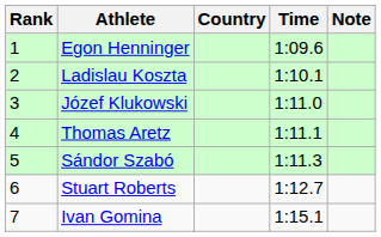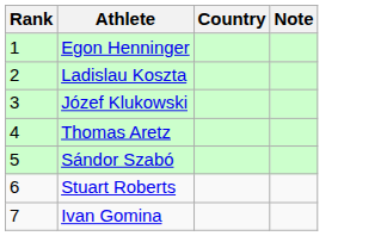 <table class="wikitable sortable">
 <tr>
 <th>Rank</th>
 <th>Athlete</th>
 <th>Country</th>
-<th>Time</th>
 <th>Note</th>
 </tr>
 <tr bgcolor=#CCFFCC>
 <td>1</td>
 <td><a href='#'>Egon Henninger</a></td>
 <td></td>
-<td>1:09.6</td>
 <td></td>
 </tr>
 <tr bgcolor=#CCFFCC>
 <td>2</td>
 <td><a href='#'>Ladislau Koszta</a></td>
 <td></td>
-<td>1:10.1</td>
 <td></td>
 </tr>
 <tr bgcolor=#CCFFCC>
 <td>3</td>
 <td><a href='#'>Józef Klukowski</a></td>
 <td></td>
-<td>1:11.0</td>
 <td></td>
 </tr>
 <tr bgcolor=#CCFFCC>
 <td>4</td>
 <td><a href='#'>Thomas Aretz</a></td>
 <td></td>
-<td>1:11.1</td>
 <td></td>
 </tr>
 <tr bgcolor=#CCFFCC>
 <td>5</td>
 <td><a href='#'>Sándor Szabó</a></td>
 <td></td>
-<td>1:11.3</td>
 <td></td>
 </tr>
 <tr>
 <td>6</td>
 <td><a href='#'>Stuart Roberts</a></td>
 <td></td>
-<td>1:12.7</td>
 <td></td>
 </tr>
 <tr>
 <td>7</td>
 <td><a href='#'>Ivan Gomina</a></td>
 <td></td>
-<td>1:15.1</td>
 <td></td>
 </tr>
 </table>
